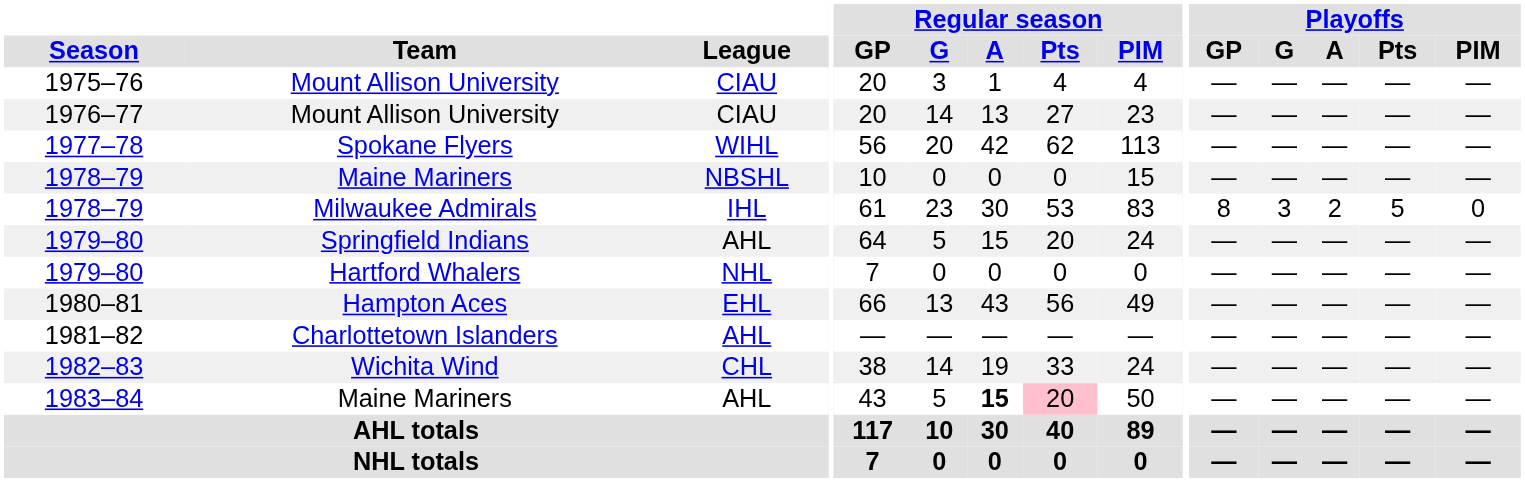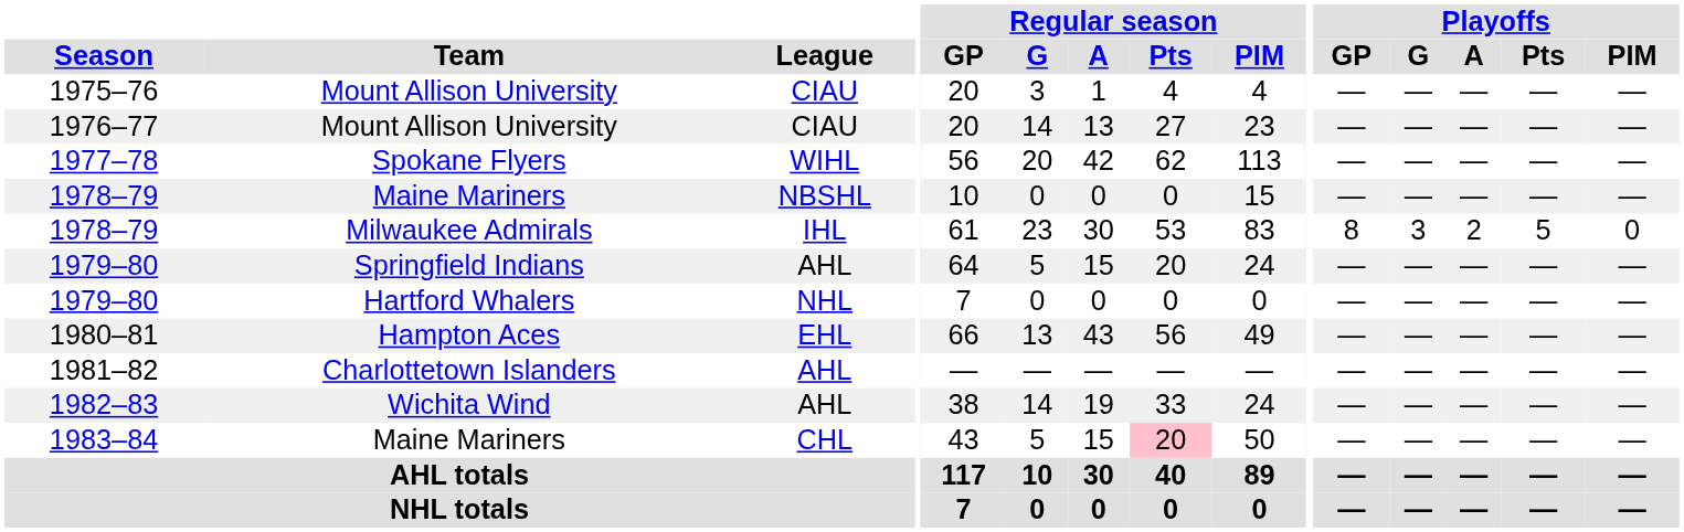 <table border="0" cellpadding="1" cellspacing="0" style="text-align:center; width:60em">
 <tr bgcolor="#e0e0e0">
 <th colspan="3" bgcolor="#ffffff"></th>
 <th rowspan="100" bgcolor="#ffffff"></th>
 <th colspan="5"><a href='#'>Regular season</a></th>
 <th rowspan="100" bgcolor="#ffffff"></th>
 <th colspan="5"><a href='#'>Playoffs</a></th>
 </tr>
 <tr bgcolor="#e0e0e0">
 <th><a href='#'>Season</a></th>
 <th>Team</th>
 <th>League</th>
 <th>GP</th>
 <th><a href='#'>G</a></th>
 <th><a href='#'>A</a></th>
 <th><a href='#'>Pts</a></th>
 <th><a href='#'>PIM</a></th>
 <th>GP</th>
 <th>G</th>
 <th>A</th>
 <th>Pts</th>
 <th>PIM</th>
 </tr>
 <tr>
 <td>1975–76</td>
 <td><a href='#'>Mount Allison University</a></td>
 <td><a href='#'>CIAU</a></td>
 <td>20</td>
 <td>3</td>
 <td>1</td>
 <td>4</td>
 <td>4</td>
 <td>—</td>
 <td>—</td>
 <td>—</td>
 <td>—</td>
 <td>—</td>
 </tr>
 <tr bgcolor="#f0f0f0">
 <td>1976–77</td>
 <td>Mount Allison University</td>
 <td>CIAU</td>
 <td>20</td>
 <td>14</td>
 <td>13</td>
 <td>27</td>
 <td>23</td>
 <td>—</td>
 <td>—</td>
 <td>—</td>
 <td>—</td>
 <td>—</td>
 </tr>
 <tr>
 <td><a href='#'>1977–78</a></td>
 <td><a href='#'>Spokane Flyers</a></td>
 <td><a href='#'>WIHL</a></td>
 <td>56</td>
 <td>20</td>
 <td>42</td>
 <td>62</td>
 <td>113</td>
 <td>—</td>
 <td>—</td>
 <td>—</td>
 <td>—</td>
 <td>—</td>
 </tr>
 <tr bgcolor="#f0f0f0">
 <td><a href='#'>1978–79</a></td>
 <td><a href='#'>Maine Mariners</a></td>
 <td><a href='#'>NBSHL</a></td>
 <td>10</td>
 <td>0</td>
 <td>0</td>
 <td>0</td>
 <td>15</td>
 <td>—</td>
 <td>—</td>
 <td>—</td>
 <td>—</td>
 <td>—</td>
 </tr>
 <tr>
 <td><a href='#'>1978–79</a></td>
 <td><a href='#'>Milwaukee Admirals</a></td>
 <td><a href='#'>IHL</a></td>
 <td>61</td>
 <td>23</td>
 <td>30</td>
 <td>53</td>
 <td>83</td>
 <td>8</td>
 <td>3</td>
 <td>2</td>
 <td>5</td>
 <td>0</td>
 </tr>
 <tr bgcolor="#f0f0f0">
 <td><a href='#'>1979–80</a></td>
 <td><a href='#'>Springfield Indians</a></td>
 <td>AHL</td>
 <td>64</td>
 <td>5</td>
 <td>15</td>
 <td>20</td>
 <td>24</td>
 <td>—</td>
 <td>—</td>
 <td>—</td>
 <td>—</td>
 <td>—</td>
 </tr>
 <tr>
 <td><a href='#'>1979–80</a></td>
 <td><a href='#'>Hartford Whalers</a></td>
 <td><a href='#'>NHL</a></td>
 <td>7</td>
 <td>0</td>
 <td>0</td>
 <td>0</td>
 <td>0</td>
 <td>—</td>
 <td>—</td>
 <td>—</td>
 <td>—</td>
 <td>—</td>
 </tr>
 <tr bgcolor="#f0f0f0">
 <td>1980–81</td>
 <td><a href='#'>Hampton Aces</a></td>
 <td><a href='#'>EHL</a></td>
 <td>66</td>
 <td>13</td>
 <td>43</td>
 <td>56</td>
 <td>49</td>
 <td>—</td>
 <td>—</td>
 <td>—</td>
 <td>—</td>
 <td>—</td>
 </tr>
 <tr>
 <td>1981–82</td>
 <td><a href='#'>Charlottetown Islanders</a></td>
 <td><a href='#'>AHL</a></td>
 <td>—</td>
 <td>—</td>
 <td>—</td>
 <td>—</td>
 <td>—</td>
 <td>—</td>
 <td>—</td>
 <td>—</td>
 <td>—</td>
 <td>—</td>
 </tr>
 <tr bgcolor="#f0f0f0">
 <td><a href='#'>1982–83</a></td>
 <td><a href='#'>Wichita Wind</a></td>
-<td><a href='#'>CHL</a></td>
+<td>AHL</td>
 <td>38</td>
 <td>14</td>
 <td>19</td>
 <td>33</td>
 <td>24</td>
 <td>—</td>
 <td>—</td>
 <td>—</td>
 <td>—</td>
 <td>—</td>
 </tr>
 <tr>
 <td><a href='#'>1983–84</a></td>
 <td>Maine Mariners</td>
-<td>AHL</td>
+<td><a href='#'>CHL</a></td>
 <td>43</td>
 <td>5</td>
-<td><strong>15</strong></td>
+<td>15</td>
 <td style="background: pink;">20</td>
 <td>50</td>
 <td>—</td>
 <td>—</td>
 <td>—</td>
 <td>—</td>
 <td>—</td>
 </tr>
 <tr bgcolor="#e0e0e0">
 <th colspan="3">AHL totals</th>
 <th>117</th>
 <th>10</th>
 <th>30</th>
 <th>40</th>
 <th>89</th>
 <th>—</th>
 <th>—</th>
 <th>—</th>
 <th>—</th>
 <th>—</th>
 </tr>
 <tr bgcolor="#e0e0e0">
 <th colspan="3">NHL totals</th>
 <th>7</th>
 <th>0</th>
 <th>0</th>
 <th>0</th>
 <th>0</th>
 <th>—</th>
 <th>—</th>
 <th>—</th>
 <th>—</th>
 <th>—</th>
 </tr>
 </table>
